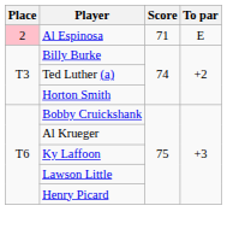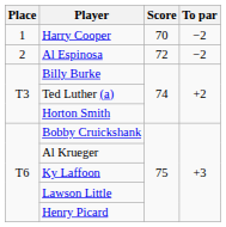 <table class="wikitable">
 <tr>
 <th>Place</th>
 <th>Player</th>
 <th>Score</th>
 <th>To par</th>
 </tr>
 <tr>
-<td align="center" style="background: pink;">2</td>
+<td align="center">1</td>
+<td> <a href='#'>Harry Cooper</a></td>
+<td align="center">70</td>
+<td align="center">−2</td>
+</tr>
+<tr>
+<td align="center">2</td>
 <td> <a href='#'>Al Espinosa</a></td>
-<td align="center">71</td>
-<td align="center">E</td>
+<td align="center">72</td>
+<td align="center">−2</td>
 </tr>
 <tr>
 <td rowspan="3" align="center">T3</td>
 <td> <a href='#'>Billy Burke</a></td>
 <td rowspan="3" align="center">74</td>
 <td rowspan="3" align="center">+2</td>
 </tr>
 <tr>
 <td> Ted Luther <a href='#'>(a)</a></td>
 </tr>
 <tr>
 <td> <a href='#'>Horton Smith</a></td>
 </tr>
 <tr>
 <td rowspan="5" align="center">T6</td>
 <td> <a href='#'>Bobby Cruickshank</a></td>
 <td rowspan="5" align="center">75</td>
 <td rowspan="5" align="center">+3</td>
 </tr>
 <tr>
 <td> Al Krueger</td>
 </tr>
 <tr>
 <td> <a href='#'>Ky Laffoon</a></td>
 </tr>
 <tr>
 <td> <a href='#'>Lawson Little</a></td>
 </tr>
 <tr>
 <td> <a href='#'>Henry Picard</a></td>
 </tr>
 </table>
